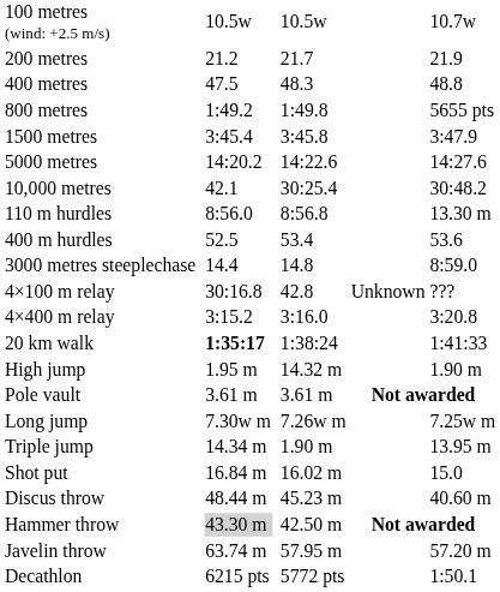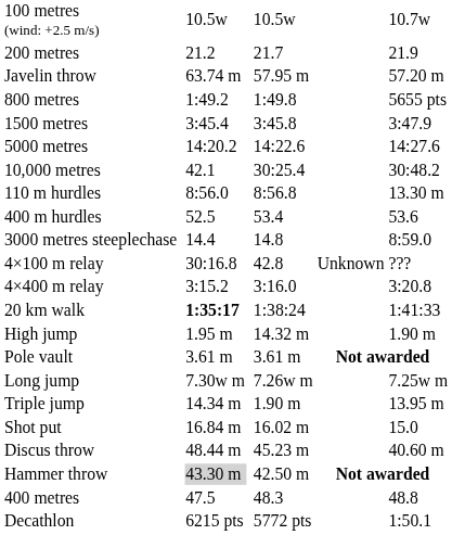 <table>
 <tr>
 <td>100 metres<br><small>(wind: +2.5 m/s)</small></td>
 <td></td>
 <td>10.5w</td>
 <td></td>
 <td>10.5w</td>
 <td></td>
 <td>10.7w</td>
 </tr>
 <tr>
 <td>200 metres</td>
 <td></td>
 <td>21.2</td>
 <td></td>
 <td>21.7</td>
 <td></td>
 <td>21.9</td>
 </tr>
 <tr>
-<td>400 metres</td>
+<td>Javelin throw</td>
 <td></td>
-<td>47.5</td>
+<td>63.74 m</td>
 <td></td>
-<td>48.3</td>
+<td>57.95 m</td>
 <td></td>
-<td>48.8</td>
+<td>57.20 m</td>
 </tr>
 <tr>
 <td>800 metres</td>
 <td></td>
 <td>1:49.2</td>
 <td></td>
 <td>1:49.8</td>
 <td></td>
 <td>5655 pts</td>
 </tr>
 <tr>
 <td>1500 metres</td>
 <td></td>
 <td>3:45.4</td>
 <td></td>
 <td>3:45.8</td>
 <td></td>
 <td>3:47.9</td>
 </tr>
 <tr>
 <td>5000 metres</td>
 <td></td>
 <td>14:20.2</td>
 <td></td>
 <td>14:22.6</td>
 <td></td>
 <td>14:27.6</td>
 </tr>
 <tr>
 <td>10,000 metres</td>
 <td></td>
 <td>42.1</td>
 <td></td>
 <td>30:25.4</td>
 <td></td>
 <td>30:48.2</td>
 </tr>
 <tr>
 <td>110 m hurdles</td>
 <td></td>
 <td>8:56.0</td>
 <td></td>
 <td>8:56.8</td>
 <td></td>
 <td>13.30 m</td>
 </tr>
 <tr>
 <td>400 m hurdles</td>
 <td></td>
 <td>52.5</td>
 <td></td>
 <td>53.4</td>
 <td></td>
 <td>53.6</td>
 </tr>
 <tr>
 <td>3000 metres steeplechase</td>
 <td></td>
 <td>14.4</td>
 <td></td>
 <td>14.8</td>
 <td></td>
 <td>8:59.0</td>
 </tr>
 <tr>
 <td>4×100 m relay</td>
 <td></td>
 <td>30:16.8</td>
 <td></td>
 <td>42.8</td>
 <td>Unknown</td>
 <td>???</td>
 </tr>
 <tr>
 <td>4×400 m relay</td>
 <td></td>
 <td>3:15.2</td>
 <td></td>
 <td>3:16.0</td>
 <td></td>
 <td>3:20.8</td>
 </tr>
 <tr>
 <td>20 km walk</td>
 <td></td>
 <td><strong>1:35:17</strong></td>
 <td></td>
 <td>1:38:24</td>
 <td></td>
 <td>1:41:33</td>
 </tr>
 <tr>
 <td>High jump</td>
 <td></td>
 <td>1.95 m</td>
 <td></td>
 <td>14.32 m</td>
 <td></td>
 <td>1.90 m</td>
 </tr>
 <tr>
 <td>Pole vault</td>
 <td></td>
 <td>3.61 m</td>
 <td></td>
 <td>3.61 m</td>
 <th colspan=2>Not awarded</th>
 </tr>
 <tr>
 <td>Long jump</td>
 <td></td>
 <td>7.30w m</td>
 <td></td>
 <td>7.26w m</td>
 <td></td>
 <td>7.25w m</td>
 </tr>
 <tr>
 <td>Triple jump</td>
 <td></td>
 <td>14.34 m</td>
 <td></td>
 <td>1.90 m</td>
 <td></td>
 <td>13.95 m</td>
 </tr>
 <tr>
 <td>Shot put</td>
 <td></td>
 <td>16.84 m</td>
 <td></td>
 <td>16.02 m</td>
 <td></td>
 <td>15.0</td>
 </tr>
 <tr>
 <td>Discus throw</td>
 <td></td>
 <td>48.44 m</td>
 <td></td>
 <td>45.23 m</td>
 <td></td>
 <td>40.60 m</td>
 </tr>
 <tr>
 <td>Hammer throw</td>
 <td></td>
 <td style="background: lightgrey;">43.30 m</td>
 <td></td>
 <td>42.50 m</td>
 <th colspan=2>Not awarded</th>
 </tr>
 <tr>
-<td>Javelin throw</td>
+<td>400 metres</td>
 <td></td>
-<td>63.74 m</td>
+<td>47.5</td>
 <td></td>
-<td>57.95 m</td>
+<td>48.3</td>
 <td></td>
-<td>57.20 m</td>
+<td>48.8</td>
 </tr>
 <tr>
 <td>Decathlon</td>
 <td></td>
 <td>6215 pts</td>
 <td></td>
 <td>5772 pts</td>
 <td></td>
 <td>1:50.1</td>
 </tr>
 </table>
